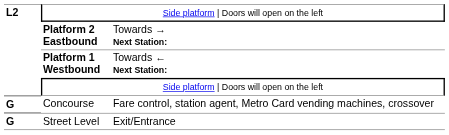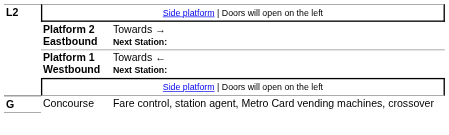 <table border=0 cellspacing=0 cellpadding=3>
 <tr>
 <td style="border-top:solid 1px grey;border-bottom:solid 1px grey;" width=50 rowspan=4 valign=top><strong>L2</strong></td>
 <td style="border-top:solid 1px grey;border-right:solid 2px black;border-left:solid 2px black;border-bottom:solid 2px black;text-align:center;" colspan=2><small><a href='#'>Side platform</a> | Doors will open on the left </small></td>
 </tr>
 <tr>
 <td style="border-bottom:solid 1px grey;" width=100><span><strong>Platform 2</strong><br><strong>Eastbound</strong></span></td>
 <td style="border-bottom:solid 1px grey;" width=500>Towards → <br><small><strong>Next Station:</strong> </small></td>
 </tr>
 <tr>
 <td><span><strong>Platform 1</strong><br><strong>Westbound</strong></span></td>
 <td><span></span>Towards ← <br><small><strong>Next Station:</strong> </small></td>
 </tr>
 <tr>
 <td style="border-top:solid 2px black;border-right:solid 2px black;border-left:solid 2px black;border-bottom:solid 1px grey;" colspan=2  align=center><small><a href='#'>Side platform</a> | Doors will open on the left </small></td>
 </tr>
 <tr>
 <td style="border-bottom:solid 1px grey;border-top:solid 1px grey;" width=50 valign=top><strong>G</strong></td>
 <td valign=top>Concourse</td>
 <td valign=top>Fare control, station agent, Metro Card vending machines, crossover</td>
 </tr>
-<tr>
-<td style="border-bottom:solid 1px grey;border-top:solid 1px grey;" width=50 valign=top><strong>G</strong></td>
-<td style="border-top:solid 1px grey;border-bottom:solid 1px grey;" width=100 valign=top>Street Level</td>
-<td style="border-top:solid 1px grey;border-bottom:solid 1px grey;" width=500 valign=top>Exit/Entrance</td>
-</tr>
 </table>
